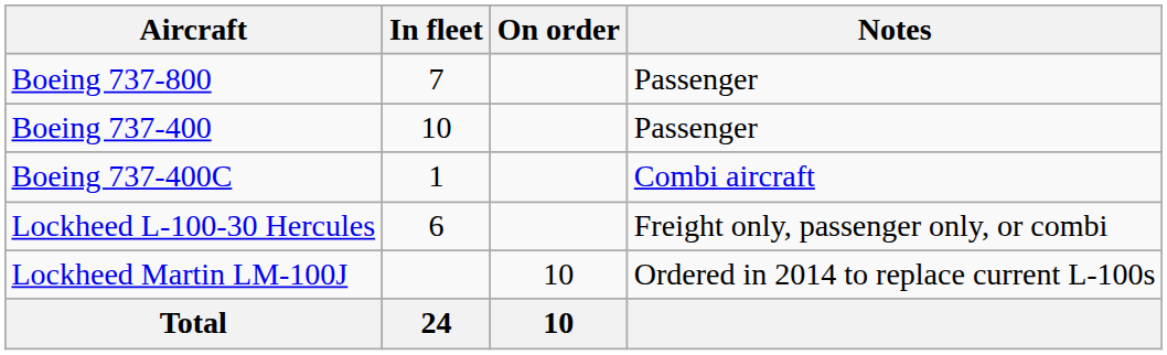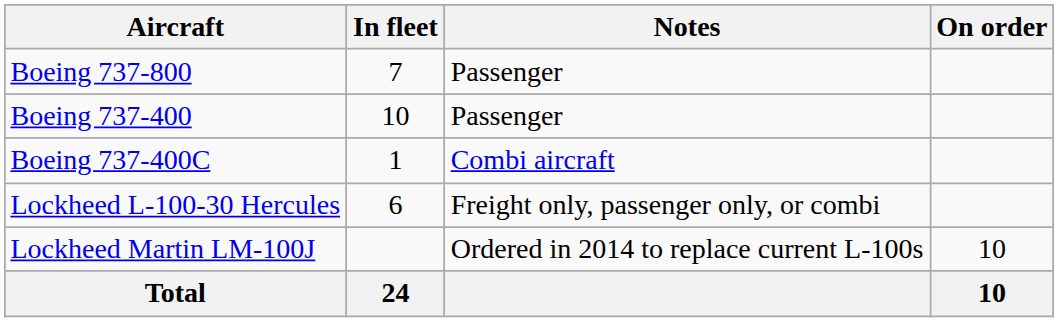 <table class="wikitable" style="white-space:nowrap; border-collapse:collapse; margin:auto;">
 <tr>
 <th>Aircraft</th>
 <th>In fleet</th>
+<th>Notes</th>
 <th>On order</th>
-<th>Notes</th>
 </tr>
 <tr>
 <td><a href='#'>Boeing 737-800</a></td>
 <td style="text-align:center;">7</td>
+<td>Passenger</td>
 <td></td>
-<td>Passenger</td>
 </tr>
 <tr>
 <td><a href='#'>Boeing 737-400</a></td>
 <td style="text-align:center;">10</td>
+<td>Passenger</td>
 <td></td>
-<td>Passenger</td>
 </tr>
 <tr>
 <td><a href='#'>Boeing 737-400C</a></td>
 <td style="text-align:center;">1</td>
+<td><a href='#'>Combi aircraft</a></td>
 <td></td>
-<td><a href='#'>Combi aircraft</a></td>
 </tr>
 <tr>
 <td><a href='#'>Lockheed L-100-30 Hercules</a></td>
 <td style="text-align:center;">6</td>
+<td>Freight only, passenger only, or combi</td>
 <td></td>
-<td>Freight only, passenger only, or combi</td>
 </tr>
 <tr>
 <td><a href='#'>Lockheed Martin LM-100J</a></td>
 <td></td>
+<td>Ordered in 2014 to replace current L-100s</td>
 <td style="text-align:center;">10</td>
-<td>Ordered in 2014 to replace current L-100s</td>
 </tr>
 <tr>
 <th>Total</th>
 <th>24</th>
+<th></th>
 <th>10</th>
-<th></th>
 </tr>
 </table>
